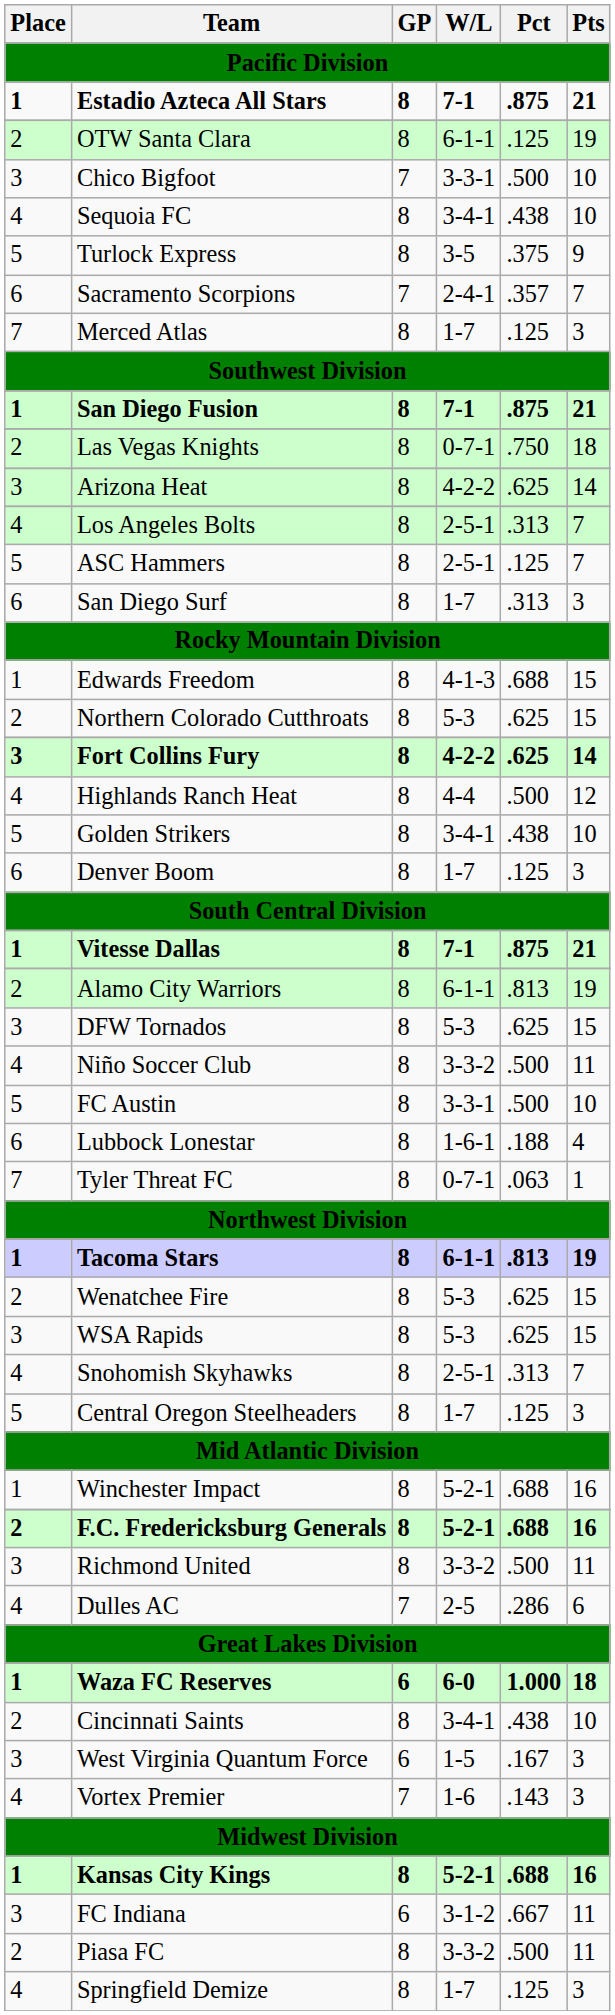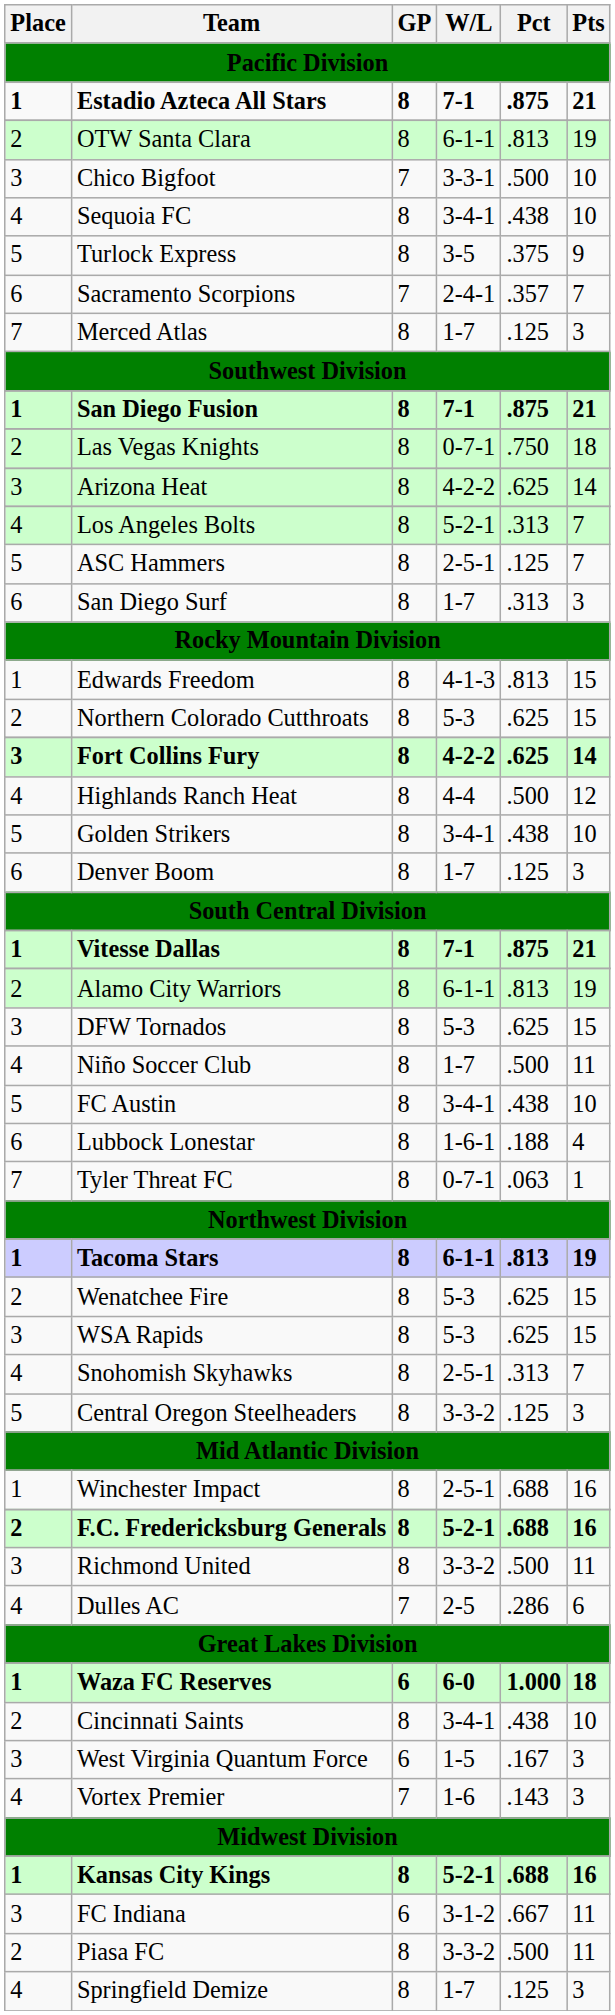 <table class="wikitable">
 <tr>
 <th>Place</th>
 <th>Team</th>
 <th>GP</th>
 <th>W/L</th>
 <th>Pct</th>
 <th>Pts</th>
 </tr>
 <tr>
 <th style=background-color:Green colspan=9><span>Pacific Division </span></th>
 </tr>
 <tr>
 <td><strong>1</strong></td>
 <td><strong>Estadio Azteca All Stars</strong></td>
 <td><strong>8</strong></td>
 <td><strong>7-1</strong></td>
 <td><strong>.875</strong></td>
 <td><strong>21</strong></td>
 </tr>
 <tr>
 </tr>
 <tr bgcolor=#ccffcc>
 <td>2</td>
 <td>OTW Santa Clara</td>
 <td>8</td>
 <td>6-1-1</td>
-<td>.125</td>
+<td>.813</td>
 <td>19</td>
 </tr>
 <tr>
 <td>3</td>
 <td>Chico Bigfoot</td>
 <td>7</td>
 <td>3-3-1</td>
 <td>.500</td>
 <td>10</td>
 </tr>
 <tr>
 <td>4</td>
 <td>Sequoia FC</td>
 <td>8</td>
 <td>3-4-1</td>
 <td>.438</td>
 <td>10</td>
 </tr>
 <tr>
 <td>5</td>
 <td>Turlock Express</td>
 <td>8</td>
 <td>3-5</td>
 <td>.375</td>
 <td>9</td>
 </tr>
 <tr>
 <td>6</td>
 <td>Sacramento Scorpions</td>
 <td>7</td>
 <td>2-4-1</td>
 <td>.357</td>
 <td>7</td>
 </tr>
 <tr>
 <td>7</td>
 <td>Merced Atlas</td>
 <td>8</td>
 <td>1-7</td>
 <td>.125</td>
 <td>3</td>
 </tr>
 <tr>
 <th style=background-color:Green colspan=9><span>Southwest Division </span></th>
 </tr>
 <tr>
 </tr>
 <tr bgcolor=#ccffcc>
 <td><strong>1</strong></td>
 <td><strong>San Diego Fusion</strong></td>
 <td><strong>8</strong></td>
 <td><strong>7-1</strong></td>
 <td><strong>.875</strong></td>
 <td><strong>21</strong></td>
 </tr>
 <tr>
 </tr>
 <tr bgcolor=#ccffcc>
 <td>2</td>
 <td>Las Vegas Knights</td>
 <td>8</td>
 <td>0-7-1</td>
 <td>.750</td>
 <td>18</td>
 </tr>
 <tr>
 </tr>
 <tr bgcolor=#ccffcc>
 <td>3</td>
 <td>Arizona Heat</td>
 <td>8</td>
 <td>4-2-2</td>
 <td>.625</td>
 <td>14</td>
 </tr>
 <tr>
 </tr>
 <tr bgcolor=#ccffcc>
 <td>4</td>
 <td>Los Angeles Bolts</td>
 <td>8</td>
-<td>2-5-1</td>
+<td>5-2-1</td>
 <td>.313</td>
 <td>7</td>
 </tr>
 <tr>
 <td>5</td>
 <td>ASC Hammers</td>
 <td>8</td>
 <td>2-5-1</td>
 <td>.125</td>
 <td>7</td>
 </tr>
 <tr>
 <td>6</td>
 <td>San Diego Surf</td>
 <td>8</td>
 <td>1-7</td>
 <td>.313</td>
 <td>3</td>
 </tr>
 <tr>
 <th style=background-color:Green colspan=9><span> Rocky Mountain Division </span></th>
 </tr>
 <tr>
 <td>1</td>
 <td>Edwards Freedom</td>
 <td>8</td>
 <td>4-1-3</td>
-<td>.688</td>
+<td>.813</td>
 <td>15</td>
 </tr>
 <tr>
 <td>2</td>
 <td>Northern Colorado Cutthroats</td>
 <td>8</td>
 <td>5-3</td>
 <td>.625</td>
 <td>15</td>
 </tr>
 <tr>
 </tr>
 <tr bgcolor=#ccffcc>
 <td><strong>3</strong></td>
 <td><strong>Fort Collins Fury</strong></td>
 <td><strong>8</strong></td>
 <td><strong>4-2-2</strong></td>
 <td><strong>.625</strong></td>
 <td><strong>14</strong></td>
 </tr>
 <tr>
 <td>4</td>
 <td>Highlands Ranch Heat</td>
 <td>8</td>
 <td>4-4</td>
 <td>.500</td>
 <td>12</td>
 </tr>
 <tr>
 <td>5</td>
 <td>Golden Strikers</td>
 <td>8</td>
 <td>3-4-1</td>
 <td>.438</td>
 <td>10</td>
 </tr>
 <tr>
 <td>6</td>
 <td>Denver Boom</td>
 <td>8</td>
 <td>1-7</td>
 <td>.125</td>
 <td>3</td>
 </tr>
 <tr>
 <th style=background-color:Green colspan=9><span>South Central Division </span></th>
 </tr>
 <tr>
 </tr>
 <tr bgcolor=#ccffcc>
 <td><strong>1</strong></td>
 <td><strong>Vitesse Dallas</strong></td>
 <td><strong>8</strong></td>
 <td><strong>7-1</strong></td>
 <td><strong>.875</strong></td>
 <td><strong>21</strong></td>
 </tr>
 <tr>
 </tr>
 <tr bgcolor=#ccffcc>
 <td>2</td>
 <td>Alamo City Warriors</td>
 <td>8</td>
 <td>6-1-1</td>
 <td>.813</td>
 <td>19</td>
 </tr>
 <tr>
 <td>3</td>
 <td>DFW Tornados</td>
 <td>8</td>
 <td>5-3</td>
 <td>.625</td>
 <td>15</td>
 </tr>
 <tr>
 <td>4</td>
 <td>Niño Soccer Club</td>
 <td>8</td>
-<td>3-3-2</td>
+<td>1-7</td>
 <td>.500</td>
 <td>11</td>
 </tr>
 <tr>
 <td>5</td>
 <td>FC Austin</td>
 <td>8</td>
-<td>3-3-1</td>
-<td>.500</td>
+<td>3-4-1</td>
+<td>.438</td>
 <td>10</td>
 </tr>
 <tr>
 <td>6</td>
 <td>Lubbock Lonestar</td>
 <td>8</td>
 <td>1-6-1</td>
 <td>.188</td>
 <td>4</td>
 </tr>
 <tr>
 <td>7</td>
 <td>Tyler Threat FC</td>
 <td>8</td>
 <td>0-7-1</td>
 <td>.063</td>
 <td>1</td>
 </tr>
 <tr>
 <th style=background-color:Green colspan=9><span> Northwest Division </span></th>
 </tr>
 <tr>
 </tr>
 <tr bgcolor=#ccccff>
 <td><strong>1</strong></td>
 <td><strong>Tacoma Stars</strong></td>
 <td><strong>8</strong></td>
 <td><strong>6-1-1</strong></td>
 <td><strong>.813</strong></td>
 <td><strong>19</strong></td>
 </tr>
 <tr>
 <td>2</td>
 <td>Wenatchee Fire</td>
 <td>8</td>
 <td>5-3</td>
 <td>.625</td>
 <td>15</td>
 </tr>
 <tr>
 <td>3</td>
 <td>WSA Rapids</td>
 <td>8</td>
 <td>5-3</td>
 <td>.625</td>
 <td>15</td>
 </tr>
 <tr>
 <td>4</td>
 <td>Snohomish Skyhawks</td>
 <td>8</td>
 <td>2-5-1</td>
 <td>.313</td>
 <td>7</td>
 </tr>
 <tr>
 <td>5</td>
 <td>Central Oregon Steelheaders</td>
 <td>8</td>
-<td>1-7</td>
+<td>3-3-2</td>
 <td>.125</td>
 <td>3</td>
 </tr>
 <tr>
 <th style=background-color:Green colspan=9><span> Mid Atlantic Division </span></th>
 </tr>
 <tr>
 <td>1</td>
 <td>Winchester Impact</td>
 <td>8</td>
-<td>5-2-1</td>
+<td>2-5-1</td>
 <td>.688</td>
 <td>16</td>
 </tr>
 <tr>
 </tr>
 <tr bgcolor=#ccffcc>
 <td><strong>2</strong></td>
 <td><strong>F.C. Fredericksburg Generals</strong></td>
 <td><strong>8</strong></td>
 <td><strong>5-2-1</strong></td>
 <td><strong>.688</strong></td>
 <td><strong>16</strong></td>
 </tr>
 <tr>
 <td>3</td>
 <td>Richmond United</td>
 <td>8</td>
 <td>3-3-2</td>
 <td>.500</td>
 <td>11</td>
 </tr>
 <tr>
 <td>4</td>
 <td>Dulles AC</td>
 <td>7</td>
 <td>2-5</td>
 <td>.286</td>
 <td>6</td>
 </tr>
 <tr>
 <th style=background-color:Green colspan=9><span> Great Lakes Division </span></th>
 </tr>
 <tr>
 </tr>
 <tr bgcolor=#ccffcc>
 <td><strong>1</strong></td>
 <td><strong>Waza FC Reserves</strong></td>
 <td><strong>6</strong></td>
 <td><strong>6-0</strong></td>
 <td><strong>1.000</strong></td>
 <td><strong>18</strong></td>
 </tr>
 <tr>
 <td>2</td>
 <td>Cincinnati Saints</td>
 <td>8</td>
 <td>3-4-1</td>
 <td>.438</td>
 <td>10</td>
 </tr>
 <tr>
 <td>3</td>
 <td>West Virginia Quantum Force</td>
 <td>6</td>
 <td>1-5</td>
 <td>.167</td>
 <td>3</td>
 </tr>
 <tr>
 <td>4</td>
 <td>Vortex Premier</td>
 <td>7</td>
 <td>1-6</td>
 <td>.143</td>
 <td>3</td>
 </tr>
 <tr>
 <th style=background-color:Green colspan=9><span> Midwest Division </span></th>
 </tr>
 <tr>
 </tr>
 <tr bgcolor=#ccffcc>
 <td><strong>1</strong></td>
 <td><strong>Kansas City Kings</strong></td>
 <td><strong>8</strong></td>
 <td><strong>5-2-1</strong></td>
 <td><strong>.688</strong></td>
 <td><strong>16</strong></td>
 </tr>
 <tr>
 <td>3</td>
 <td>FC Indiana</td>
 <td>6</td>
 <td>3-1-2</td>
 <td>.667</td>
 <td>11</td>
 </tr>
 <tr>
 <td>2</td>
 <td>Piasa FC</td>
 <td>8</td>
 <td>3-3-2</td>
 <td>.500</td>
 <td>11</td>
 </tr>
 <tr>
 <td>4</td>
 <td>Springfield Demize</td>
 <td>8</td>
 <td>1-7</td>
 <td>.125</td>
 <td>3</td>
 </tr>
 <tr>
 </tr>
 </table>
